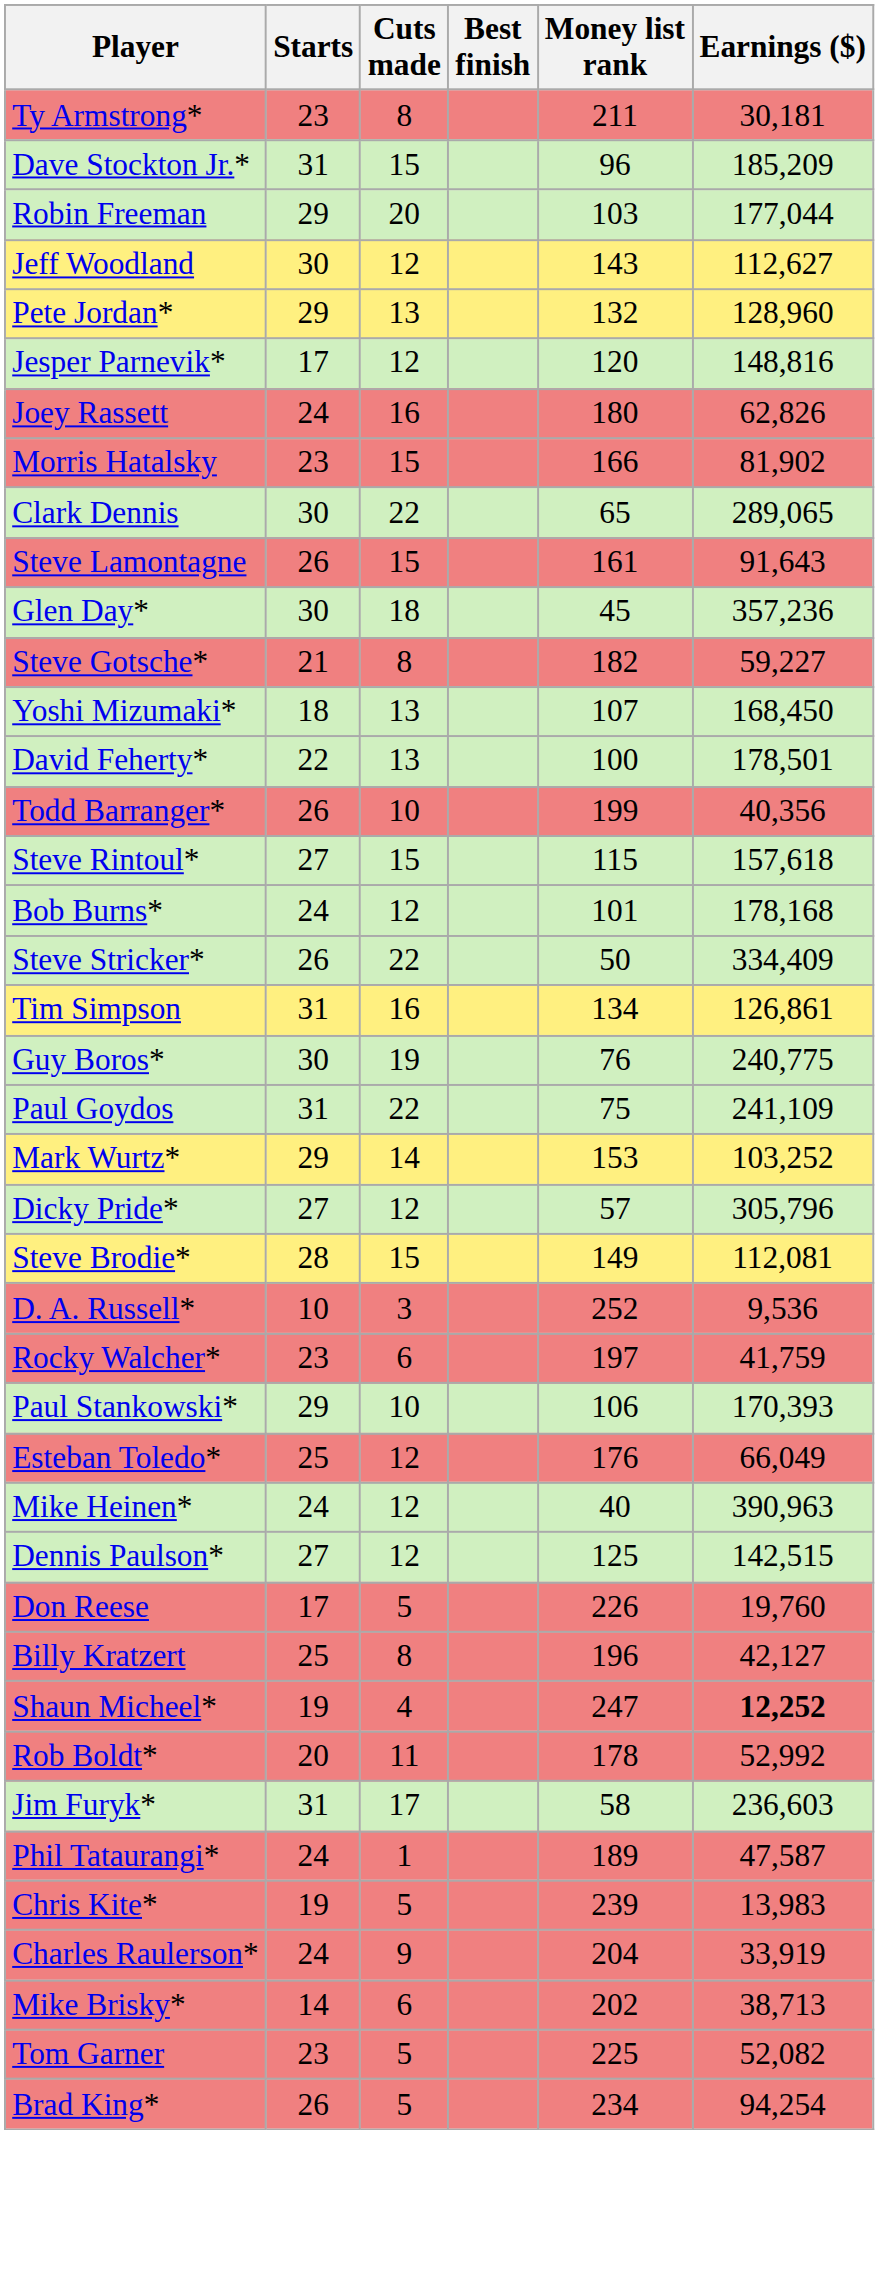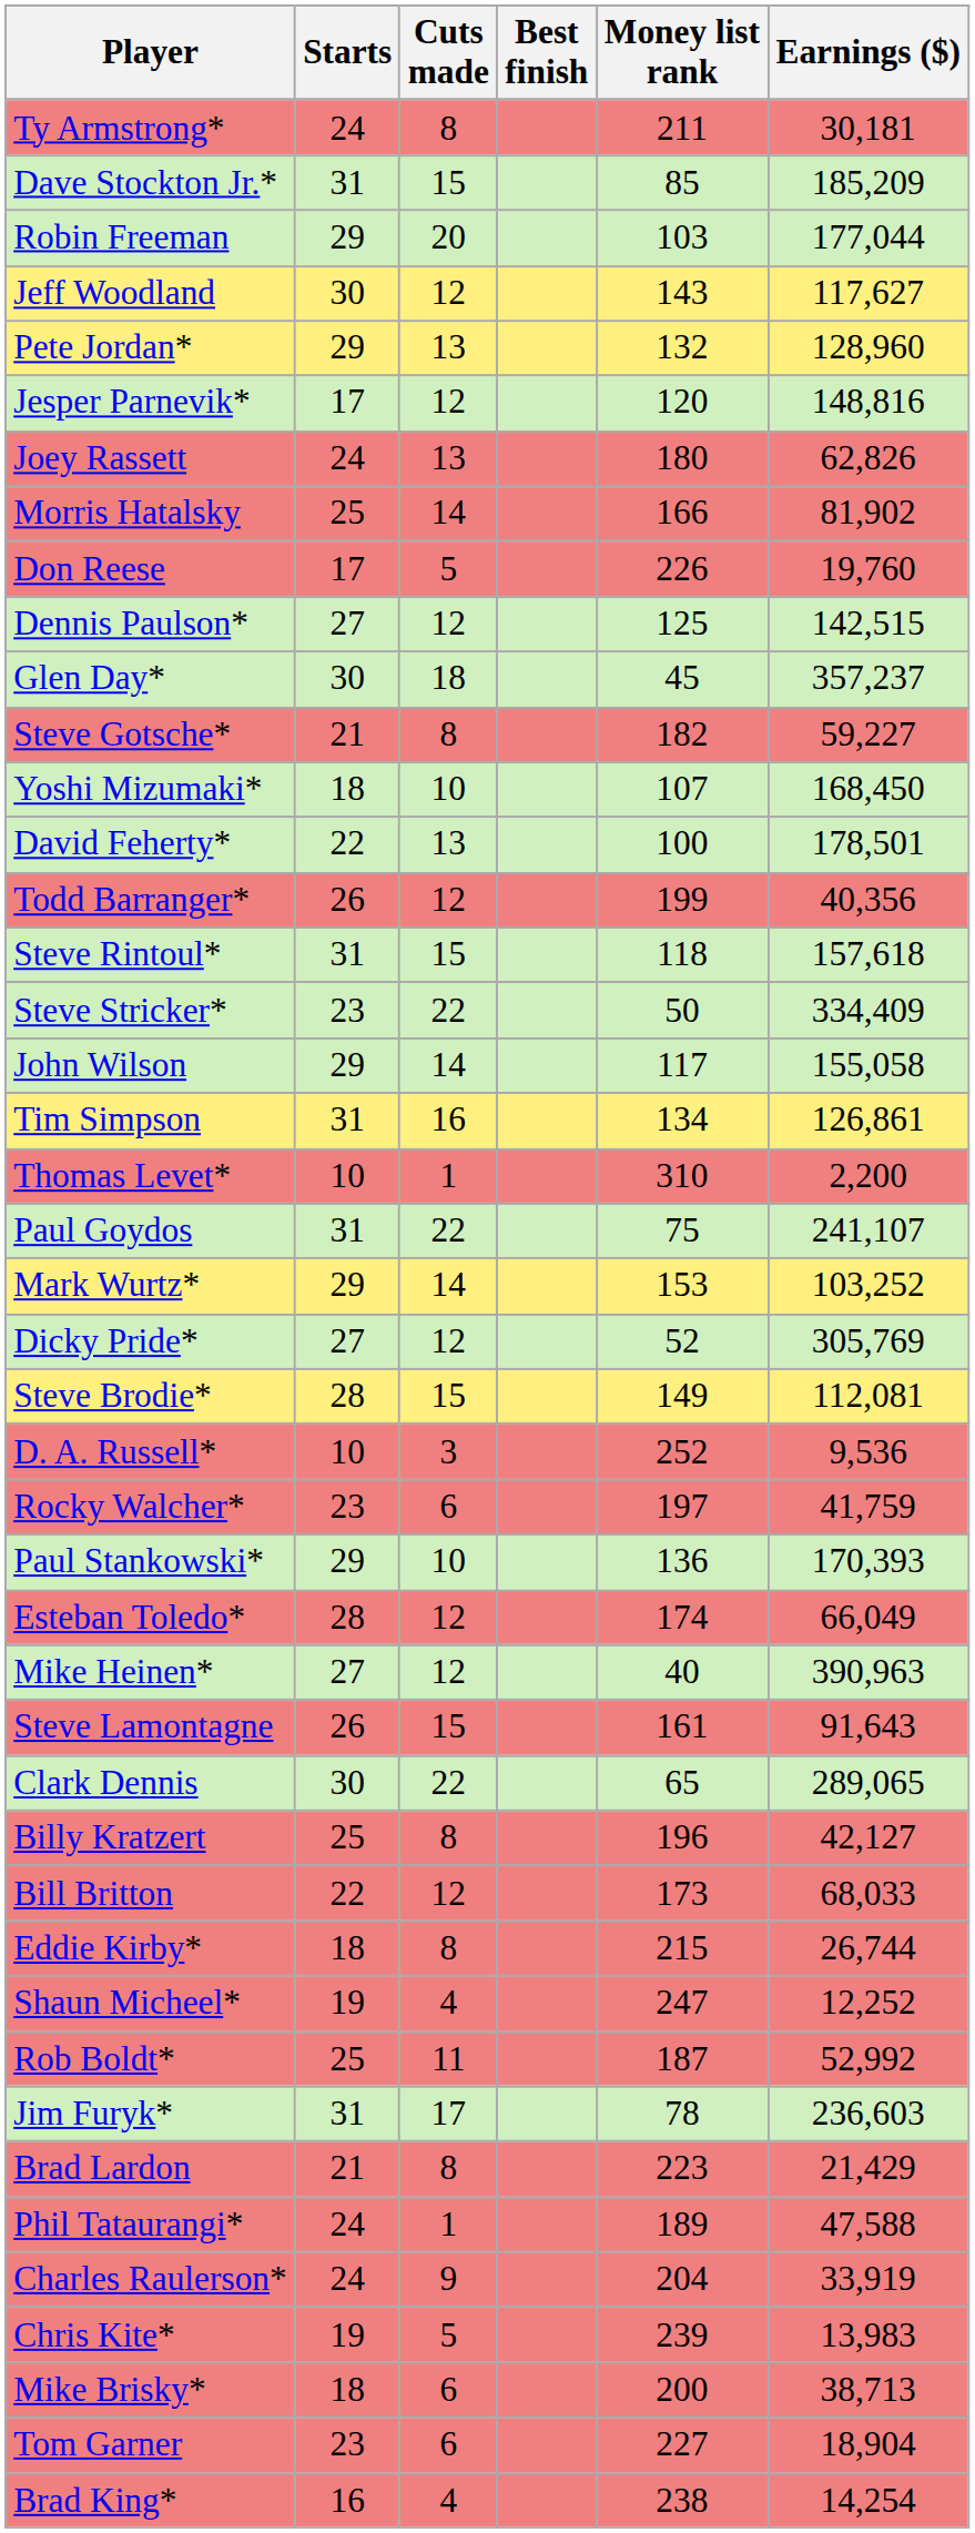 <table class="wikitable sortable" style="text-align:center">
 <tr>
 <th>Player</th>
 <th>Starts</th>
 <th>Cuts<br>made</th>
 <th>Best<br>finish</th>
 <th>Money list<br>rank</th>
 <th>Earnings ($)</th>
 </tr>
 <tr style="background:#F08080;">
 <td align=left> <a href='#'>Ty Armstrong</a>*</td>
-<td>23</td>
+<td>24</td>
 <td>8</td>
 <td></td>
 <td>211</td>
 <td>30,181</td>
 </tr>
 <tr style="background:#D0F0C0;">
 <td align=left> <a href='#'>Dave Stockton Jr.</a>*</td>
 <td>31</td>
 <td>15</td>
 <td></td>
-<td>96</td>
+<td>85</td>
 <td>185,209</td>
 </tr>
 <tr style="background:#D0F0C0;">
 <td align=left> <a href='#'>Robin Freeman</a></td>
 <td>29</td>
 <td>20</td>
 <td></td>
 <td>103</td>
 <td>177,044</td>
 </tr>
 <tr style="background:#FFF080;">
 <td align=left> <a href='#'>Jeff Woodland</a></td>
 <td>30</td>
 <td>12</td>
 <td></td>
 <td>143</td>
-<td>112,627</td>
+<td>117,627</td>
 </tr>
 <tr style="background:#FFF080;">
 <td align=left> <a href='#'>Pete Jordan</a>*</td>
 <td>29</td>
 <td>13</td>
 <td></td>
 <td>132</td>
 <td>128,960</td>
 </tr>
 <tr style="background:#D0F0C0;">
 <td align=left> <a href='#'>Jesper Parnevik</a>*</td>
 <td>17</td>
 <td>12</td>
 <td></td>
 <td>120</td>
 <td>148,816</td>
 </tr>
 <tr style="background:#F08080;">
 <td align=left> <a href='#'>Joey Rassett</a></td>
 <td>24</td>
-<td>16</td>
+<td>13</td>
 <td></td>
 <td>180</td>
 <td>62,826</td>
 </tr>
 <tr style="background:#F08080;">
 <td align=left> <a href='#'>Morris Hatalsky</a></td>
-<td>23</td>
-<td>15</td>
+<td>25</td>
+<td>14</td>
 <td></td>
 <td>166</td>
 <td>81,902</td>
 </tr>
+<tr style="background:#F08080;">
+<td align=left> <a href='#'>Don Reese</a></td>
+<td>17</td>
+<td>5</td>
+<td></td>
+<td>226</td>
+<td>19,760</td>
+</tr>
 <tr style="background:#D0F0C0;">
-<td align=left> <a href='#'>Clark Dennis</a></td>
-<td>30</td>
-<td>22</td>
+<td align=left> <a href='#'>Dennis Paulson</a>*</td>
+<td>27</td>
+<td>12</td>
 <td></td>
-<td>65</td>
-<td>289,065</td>
-</tr>
-<tr style="background:#F08080;">
-<td align=left> <a href='#'>Steve Lamontagne</a></td>
-<td>26</td>
-<td>15</td>
-<td></td>
-<td>161</td>
-<td>91,643</td>
+<td>125</td>
+<td>142,515</td>
 </tr>
 <tr style="background:#D0F0C0;">
 <td align=left> <a href='#'>Glen Day</a>*</td>
 <td>30</td>
 <td>18</td>
 <td></td>
 <td>45</td>
-<td>357,236</td>
+<td>357,237</td>
 </tr>
 <tr style="background:#F08080;">
 <td align=left> <a href='#'>Steve Gotsche</a>*</td>
 <td>21</td>
 <td>8</td>
 <td></td>
 <td>182</td>
 <td>59,227</td>
 </tr>
 <tr style="background:#D0F0C0;">
 <td align=left> <a href='#'>Yoshi Mizumaki</a>*</td>
 <td>18</td>
-<td>13</td>
+<td>10</td>
 <td></td>
 <td>107</td>
 <td>168,450</td>
 </tr>
 <tr style="background:#D0F0C0;">
 <td align=left> <a href='#'>David Feherty</a>*</td>
 <td>22</td>
 <td>13</td>
 <td></td>
 <td>100</td>
 <td>178,501</td>
 </tr>
 <tr style="background:#F08080;">
 <td align=left> <a href='#'>Todd Barranger</a>*</td>
 <td>26</td>
-<td>10</td>
+<td>12</td>
 <td></td>
 <td>199</td>
 <td>40,356</td>
 </tr>
 <tr style="background:#D0F0C0;">
 <td align=left> <a href='#'>Steve Rintoul</a>*</td>
-<td>27</td>
+<td>31</td>
 <td>15</td>
 <td></td>
-<td>115</td>
+<td>118</td>
 <td>157,618</td>
 </tr>
 <tr style="background:#D0F0C0;">
-<td align=left> <a href='#'>Bob Burns</a>*</td>
-<td>24</td>
-<td>12</td>
-<td></td>
-<td>101</td>
-<td>178,168</td>
-</tr>
-<tr style="background:#D0F0C0;">
 <td align=left> <a href='#'>Steve Stricker</a>*</td>
-<td>26</td>
+<td>23</td>
 <td>22</td>
 <td></td>
 <td>50</td>
 <td>334,409</td>
+</tr>
+<tr style="background:#D0F0C0;">
+<td align=left> <a href='#'>John Wilson</a></td>
+<td>29</td>
+<td>14</td>
+<td></td>
+<td>117</td>
+<td>155,058</td>
 </tr>
 <tr style="background:#FFF080;">
 <td align=left> <a href='#'>Tim Simpson</a></td>
 <td>31</td>
 <td>16</td>
 <td></td>
 <td>134</td>
 <td>126,861</td>
 </tr>
-<tr style="background:#D0F0C0;">
-<td align=left> <a href='#'>Guy Boros</a>*</td>
-<td>30</td>
-<td>19</td>
+<tr style="background:#F08080;">
+<td align=left> <a href='#'>Thomas Levet</a>*</td>
+<td>10</td>
+<td>1</td>
 <td></td>
-<td>76</td>
-<td>240,775</td>
+<td>310</td>
+<td>2,200</td>
 </tr>
 <tr style="background:#D0F0C0;">
 <td align=left> <a href='#'>Paul Goydos</a></td>
 <td>31</td>
 <td>22</td>
 <td></td>
 <td>75</td>
-<td>241,109</td>
+<td>241,107</td>
 </tr>
 <tr style="background:#FFF080;">
 <td align=left> <a href='#'>Mark Wurtz</a>*</td>
 <td>29</td>
 <td>14</td>
 <td></td>
 <td>153</td>
 <td>103,252</td>
 </tr>
 <tr style="background:#D0F0C0;">
 <td align=left> <a href='#'>Dicky Pride</a>*</td>
 <td>27</td>
 <td>12</td>
 <td></td>
-<td>57</td>
-<td>305,796</td>
+<td>52</td>
+<td>305,769</td>
 </tr>
 <tr style="background:#FFF080;">
 <td align=left> <a href='#'>Steve Brodie</a>*</td>
 <td>28</td>
 <td>15</td>
 <td></td>
 <td>149</td>
 <td>112,081</td>
 </tr>
 <tr style="background:#F08080;">
 <td align=left> <a href='#'>D. A. Russell</a>*</td>
 <td>10</td>
 <td>3</td>
 <td></td>
 <td>252</td>
 <td>9,536</td>
 </tr>
 <tr style="background:#F08080;">
 <td align=left> <a href='#'>Rocky Walcher</a>*</td>
 <td>23</td>
 <td>6</td>
 <td></td>
 <td>197</td>
 <td>41,759</td>
 </tr>
 <tr style="background:#D0F0C0;">
 <td align=left> <a href='#'>Paul Stankowski</a>*</td>
 <td>29</td>
 <td>10</td>
 <td></td>
-<td>106</td>
+<td>136</td>
 <td>170,393</td>
 </tr>
 <tr style="background:#F08080;">
 <td align=left> <a href='#'>Esteban Toledo</a>*</td>
-<td>25</td>
+<td>28</td>
 <td>12</td>
 <td></td>
-<td>176</td>
+<td>174</td>
 <td>66,049</td>
 </tr>
 <tr style="background:#D0F0C0;">
 <td align=left> <a href='#'>Mike Heinen</a>*</td>
-<td>24</td>
+<td>27</td>
 <td>12</td>
 <td></td>
 <td>40</td>
 <td>390,963</td>
 </tr>
+<tr style="background:#F08080;">
+<td align=left> <a href='#'>Steve Lamontagne</a></td>
+<td>26</td>
+<td>15</td>
+<td></td>
+<td>161</td>
+<td>91,643</td>
+</tr>
 <tr style="background:#D0F0C0;">
-<td align=left> <a href='#'>Dennis Paulson</a>*</td>
-<td>27</td>
-<td>12</td>
+<td align=left> <a href='#'>Clark Dennis</a></td>
+<td>30</td>
+<td>22</td>
 <td></td>
-<td>125</td>
-<td>142,515</td>
-</tr>
-<tr style="background:#F08080;">
-<td align=left> <a href='#'>Don Reese</a></td>
-<td>17</td>
-<td>5</td>
-<td></td>
-<td>226</td>
-<td>19,760</td>
+<td>65</td>
+<td>289,065</td>
 </tr>
 <tr style="background:#F08080;">
 <td align=left> <a href='#'>Billy Kratzert</a></td>
 <td>25</td>
 <td>8</td>
 <td></td>
 <td>196</td>
 <td>42,127</td>
 </tr>
 <tr style="background:#F08080;">
+<td align=left> <a href='#'>Bill Britton</a></td>
+<td>22</td>
+<td>12</td>
+<td></td>
+<td>173</td>
+<td>68,033</td>
+</tr>
+<tr style="background:#F08080;">
+<td align=left> <a href='#'>Eddie Kirby</a>*</td>
+<td>18</td>
+<td>8</td>
+<td></td>
+<td>215</td>
+<td>26,744</td>
+</tr>
+<tr style="background:#F08080;">
 <td align=left> <a href='#'>Shaun Micheel</a>*</td>
 <td>19</td>
 <td>4</td>
 <td></td>
 <td>247</td>
-<td><strong>12,252</strong></td>
+<td>12,252</td>
 </tr>
 <tr style="background:#F08080;">
 <td align=left> <a href='#'>Rob Boldt</a>*</td>
-<td>20</td>
+<td>25</td>
 <td>11</td>
 <td></td>
-<td>178</td>
+<td>187</td>
 <td>52,992</td>
 </tr>
 <tr style="background:#D0F0C0;">
 <td align=left> <a href='#'>Jim Furyk</a>*</td>
 <td>31</td>
 <td>17</td>
 <td></td>
-<td>58</td>
+<td>78</td>
 <td>236,603</td>
+</tr>
+<tr style="background:#F08080;">
+<td align=left> <a href='#'>Brad Lardon</a></td>
+<td>21</td>
+<td>8</td>
+<td></td>
+<td>223</td>
+<td>21,429</td>
 </tr>
 <tr style="background:#F08080;">
 <td align=left> <a href='#'>Phil Tataurangi</a>*</td>
 <td>24</td>
 <td>1</td>
 <td></td>
 <td>189</td>
-<td>47,587</td>
+<td>47,588</td>
+</tr>
+<tr style="background:#F08080;">
+<td align=left> <a href='#'>Charles Raulerson</a>*</td>
+<td>24</td>
+<td>9</td>
+<td></td>
+<td>204</td>
+<td>33,919</td>
 </tr>
 <tr style="background:#F08080;">
 <td align=left> <a href='#'>Chris Kite</a>*</td>
 <td>19</td>
 <td>5</td>
 <td></td>
 <td>239</td>
 <td>13,983</td>
 </tr>
 <tr style="background:#F08080;">
-<td align=left> <a href='#'>Charles Raulerson</a>*</td>
-<td>24</td>
-<td>9</td>
-<td></td>
-<td>204</td>
-<td>33,919</td>
-</tr>
-<tr style="background:#F08080;">
 <td align=left> <a href='#'>Mike Brisky</a>*</td>
-<td>14</td>
+<td>18</td>
 <td>6</td>
 <td></td>
-<td>202</td>
+<td>200</td>
 <td>38,713</td>
 </tr>
 <tr style="background:#F08080;">
 <td align=left> <a href='#'>Tom Garner</a></td>
 <td>23</td>
-<td>5</td>
+<td>6</td>
 <td></td>
-<td>225</td>
-<td>52,082</td>
+<td>227</td>
+<td>18,904</td>
 </tr>
 <tr style="background:#F08080;">
 <td align=left> <a href='#'>Brad King</a>*</td>
-<td>26</td>
-<td>5</td>
+<td>16</td>
+<td>4</td>
 <td></td>
-<td>234</td>
-<td>94,254</td>
+<td>238</td>
+<td>14,254</td>
 </tr>
 </table>
